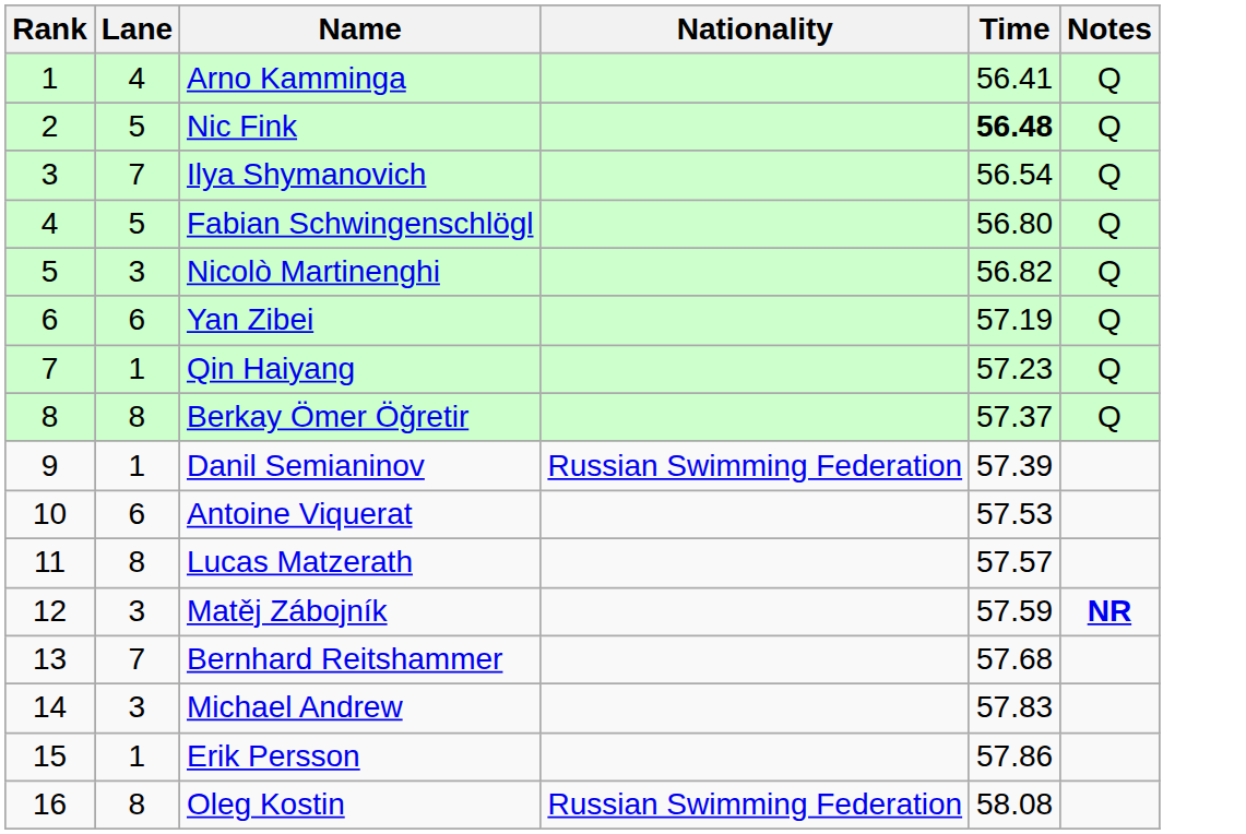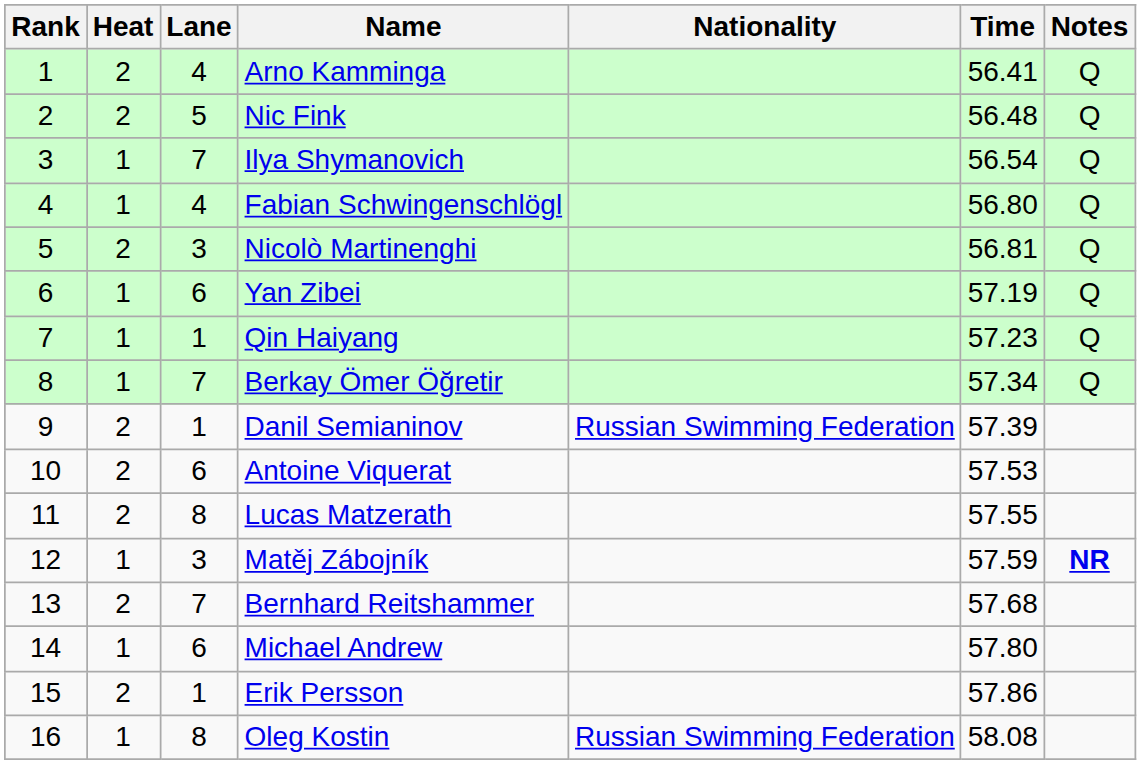 <table class="wikitable sortable" style="text-align:center">
 <tr>
 <th>Rank</th>
+<th>Heat</th>
 <th>Lane</th>
 <th>Name</th>
 <th>Nationality</th>
 <th>Time</th>
 <th>Notes</th>
 </tr>
 <tr bgcolor=ccffcc>
 <td>1</td>
+<td>2</td>
 <td>4</td>
 <td align=left><a href='#'>Arno Kamminga</a></td>
 <td align=left></td>
 <td>56.41</td>
 <td>Q</td>
 </tr>
 <tr bgcolor=ccffcc>
 <td>2</td>
+<td>2</td>
 <td>5</td>
 <td align=left><a href='#'>Nic Fink</a></td>
 <td align=left></td>
-<td><strong>56.48</strong></td>
+<td>56.48</td>
 <td>Q</td>
 </tr>
 <tr bgcolor=ccffcc>
 <td>3</td>
+<td>1</td>
 <td>7</td>
 <td align=left><a href='#'>Ilya Shymanovich</a></td>
 <td align=left></td>
 <td>56.54</td>
 <td>Q</td>
 </tr>
 <tr bgcolor=ccffcc>
 <td>4</td>
-<td>5</td>
+<td>1</td>
+<td>4</td>
 <td align=left><a href='#'>Fabian Schwingenschlögl</a></td>
 <td align=left></td>
 <td>56.80</td>
 <td>Q</td>
 </tr>
 <tr bgcolor=ccffcc>
 <td>5</td>
+<td>2</td>
 <td>3</td>
 <td align=left><a href='#'>Nicolò Martinenghi</a></td>
 <td align=left></td>
-<td>56.82</td>
+<td>56.81</td>
 <td>Q</td>
 </tr>
 <tr bgcolor=ccffcc>
 <td>6</td>
+<td>1</td>
 <td>6</td>
 <td align=left><a href='#'>Yan Zibei</a></td>
 <td align=left></td>
 <td>57.19</td>
 <td>Q</td>
 </tr>
 <tr bgcolor=ccffcc>
 <td>7</td>
 <td>1</td>
+<td>1</td>
 <td align=left><a href='#'>Qin Haiyang</a></td>
 <td align=left></td>
 <td>57.23</td>
 <td>Q</td>
 </tr>
 <tr bgcolor=ccffcc>
 <td>8</td>
-<td>8</td>
+<td>1</td>
+<td>7</td>
 <td align=left><a href='#'>Berkay Ömer Öğretir</a></td>
 <td align=left></td>
-<td>57.37</td>
+<td>57.34</td>
 <td>Q</td>
 </tr>
 <tr>
 <td>9</td>
+<td>2</td>
 <td>1</td>
 <td align=left><a href='#'>Danil Semianinov</a></td>
 <td align=left> <a href='#'>Russian Swimming Federation</a></td>
 <td>57.39</td>
 <td></td>
 </tr>
 <tr>
 <td>10</td>
+<td>2</td>
 <td>6</td>
 <td align=left><a href='#'>Antoine Viquerat</a></td>
 <td align=left></td>
 <td>57.53</td>
 <td></td>
 </tr>
 <tr>
 <td>11</td>
+<td>2</td>
 <td>8</td>
 <td align=left><a href='#'>Lucas Matzerath</a></td>
 <td align=left></td>
-<td>57.57</td>
+<td>57.55</td>
 <td></td>
 </tr>
 <tr>
 <td>12</td>
+<td>1</td>
 <td>3</td>
 <td align=left><a href='#'>Matěj Zábojník</a></td>
 <td align=left></td>
 <td>57.59</td>
 <td><strong><a href='#'>NR</a></strong></td>
 </tr>
 <tr>
 <td>13</td>
+<td>2</td>
 <td>7</td>
 <td align=left><a href='#'>Bernhard Reitshammer</a></td>
 <td align=left></td>
 <td>57.68</td>
 <td></td>
 </tr>
 <tr>
 <td>14</td>
-<td>3</td>
+<td>1</td>
+<td>6</td>
 <td align=left><a href='#'>Michael Andrew</a></td>
 <td align=left></td>
-<td>57.83</td>
+<td>57.80</td>
 <td></td>
 </tr>
 <tr>
 <td>15</td>
+<td>2</td>
 <td>1</td>
 <td align=left><a href='#'>Erik Persson</a></td>
 <td align=left></td>
 <td>57.86</td>
 <td></td>
 </tr>
 <tr>
 <td>16</td>
+<td>1</td>
 <td>8</td>
 <td align=left><a href='#'>Oleg Kostin</a></td>
 <td align=left> <a href='#'>Russian Swimming Federation</a></td>
 <td>58.08</td>
 <td></td>
 </tr>
 </table>
